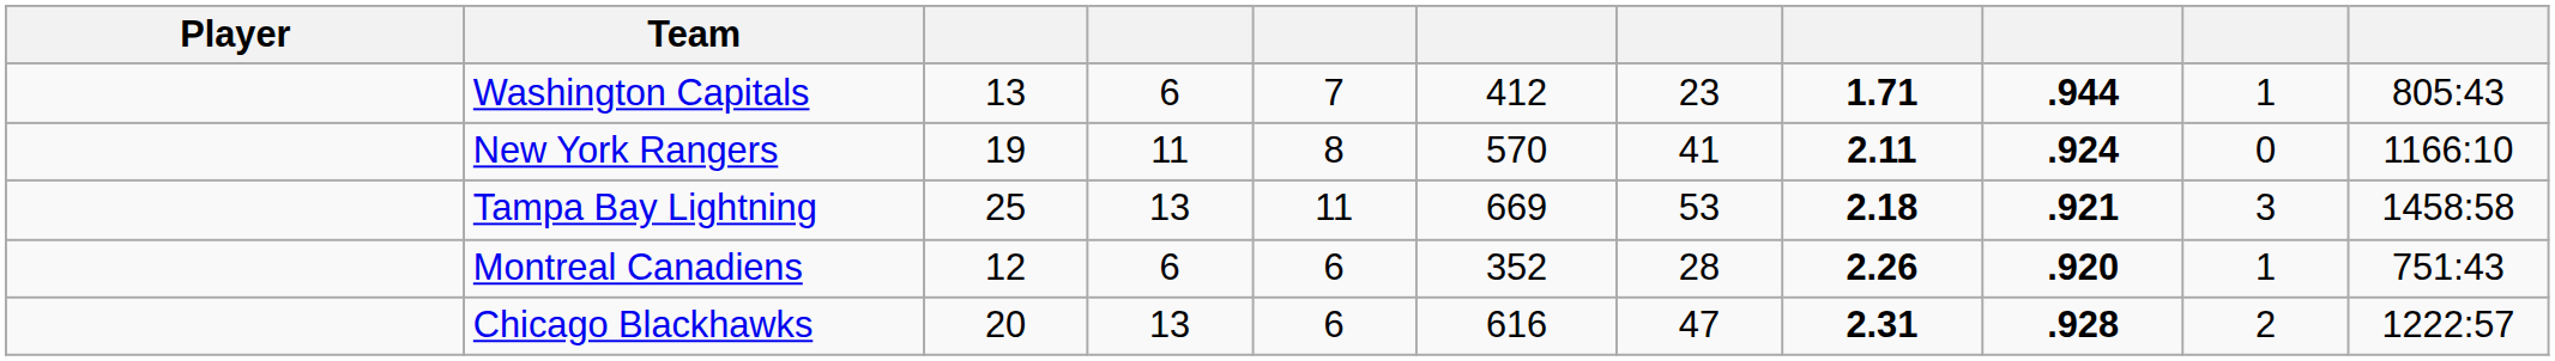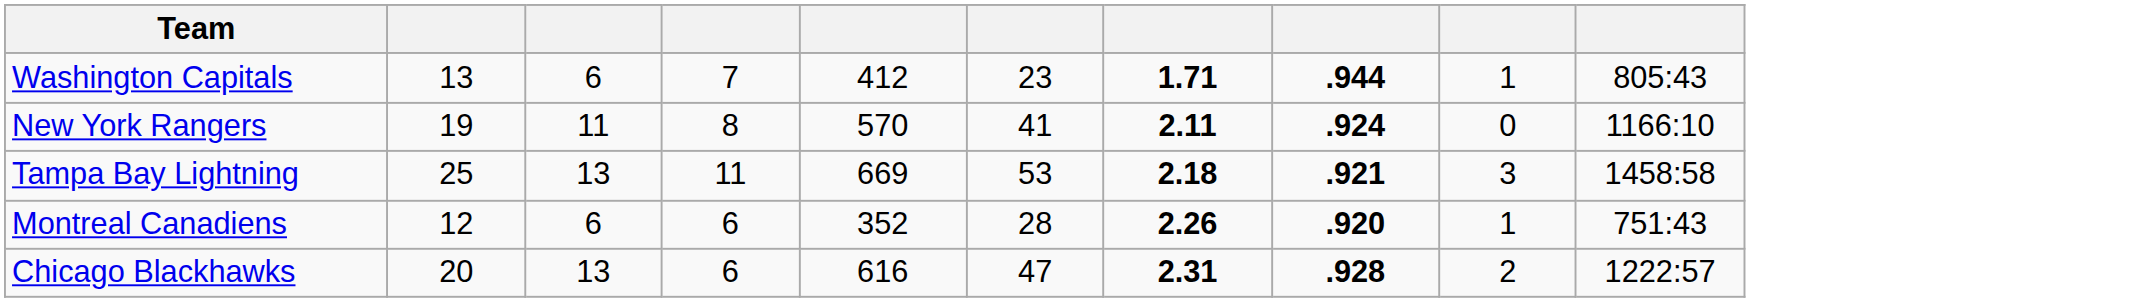 <table style="padding:3px; border-spacing:0; text-align:center;" class="wikitable sortable">
 <tr>
-<th style="width:12em">Player</th>
 <th style="width:12em">Team</th>
 <th style="width:4em"></th>
 <th style="width:4em"></th>
 <th style="width:4em"></th>
 <th style="width:5em"></th>
 <th style="width:4em"></th>
 <th style="width:5em"></th>
 <th style="width:5em"></th>
 <th style="width:4em"></th>
 <th style="width:5em"></th>
 </tr>
 <tr>
-<td align=left></td>
 <td align=left><a href='#'>Washington Capitals</a></td>
 <td>13</td>
 <td>6</td>
 <td>7</td>
 <td>412</td>
 <td>23</td>
 <td><strong>1.71</strong></td>
 <td><strong>.944</strong></td>
 <td>1</td>
 <td> 805:43</td>
 </tr>
 <tr>
-<td align=left></td>
 <td align=left><a href='#'>New York Rangers</a></td>
 <td>19</td>
 <td>11</td>
 <td>8</td>
 <td>570</td>
 <td>41</td>
 <td><strong>2.11</strong></td>
 <td><strong>.924</strong></td>
 <td>0</td>
 <td> 1166:10</td>
 </tr>
 <tr>
-<td align=left></td>
 <td align=left><a href='#'>Tampa Bay Lightning</a></td>
 <td>25</td>
 <td>13</td>
 <td>11</td>
 <td>669</td>
 <td>53</td>
 <td><strong>2.18</strong></td>
 <td><strong>.921</strong></td>
 <td>3</td>
 <td> 1458:58</td>
 </tr>
 <tr>
-<td align=left></td>
 <td align=left><a href='#'>Montreal Canadiens</a></td>
 <td>12</td>
 <td>6</td>
 <td>6</td>
 <td>352</td>
 <td>28</td>
 <td><strong>2.26</strong></td>
 <td><strong>.920</strong></td>
 <td>1</td>
 <td> 751:43</td>
 </tr>
 <tr>
-<td align=left></td>
 <td align=left><a href='#'>Chicago Blackhawks</a></td>
 <td>20</td>
 <td>13</td>
 <td>6</td>
 <td>616</td>
 <td>47</td>
 <td><strong>2.31</strong></td>
 <td><strong>.928</strong></td>
 <td>2</td>
 <td> 1222:57</td>
 </tr>
 </table>
